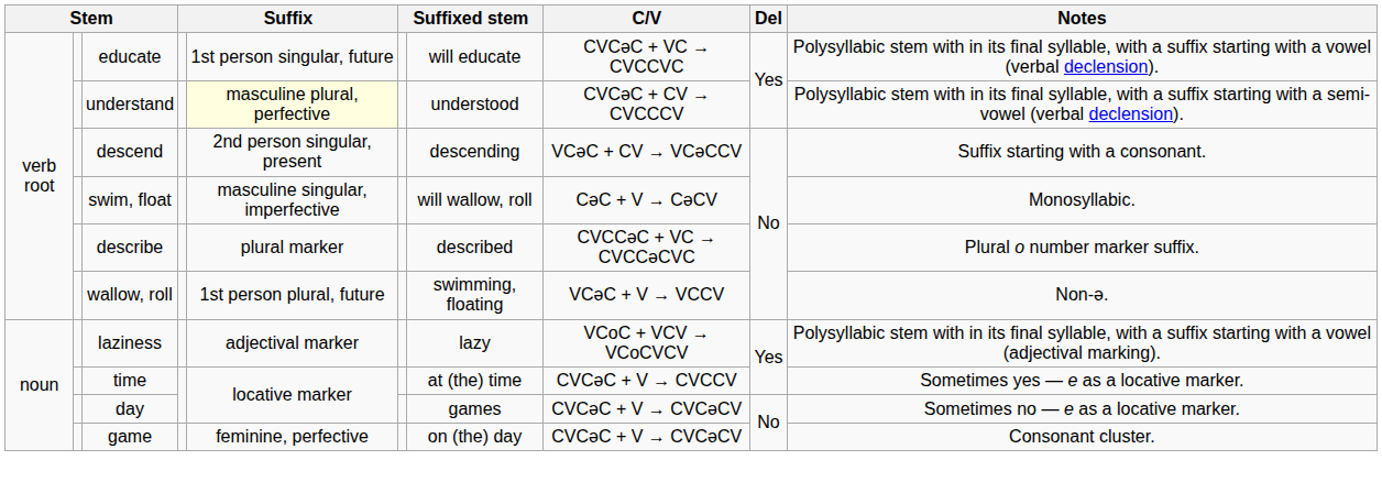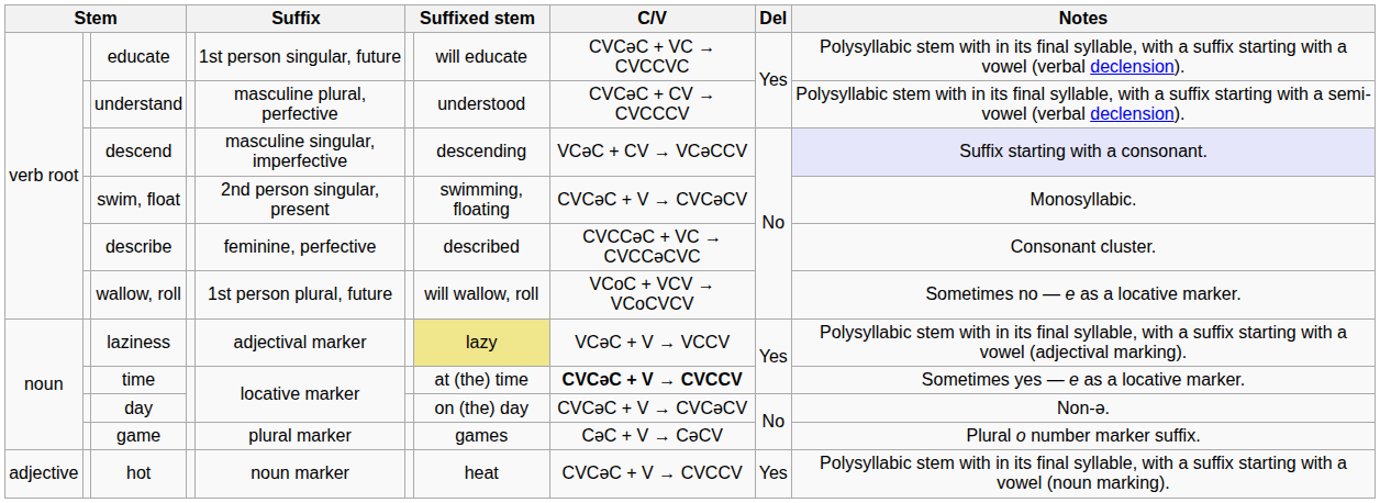 <table class="wikitable" style="text-align: center;">
 <tr>
 <th colspan="3">Stem</th>
 <th colspan="2">Suffix</th>
 <th colspan="2">Suffixed stem</th>
 <th>C/V</th>
 <th>Del</th>
 <th>Notes</th>
 </tr>
 <tr>
 <td rowspan="6">verb root</td>
 <td></td>
 <td>educate</td>
 <td></td>
 <td>1st person singular, future</td>
 <td></td>
 <td>will educate</td>
 <td>CVCəC + VC → CVCCVC</td>
 <td rowspan="2">Yes</td>
 <td>Polysyllabic stem with  in its final syllable, with a suffix starting with a vowel (verbal <a href='#'>declension</a>).</td>
 </tr>
 <tr>
 <td></td>
 <td>understand</td>
 <td></td>
-<td style="background: lightyellow;">masculine plural, perfective</td>
+<td>masculine plural, perfective</td>
 <td></td>
 <td>understood</td>
 <td>CVCəC + CV → CVCCCV</td>
 <td>Polysyllabic stem with  in its final syllable, with a suffix starting with a semi-vowel (verbal <a href='#'>declension</a>).</td>
 </tr>
 <tr>
 <td></td>
 <td>descend</td>
 <td></td>
-<td>2nd person singular, present</td>
+<td>masculine singular, imperfective</td>
 <td></td>
 <td>descending</td>
 <td>VCəC + CV → VCəCCV</td>
 <td rowspan="4">No</td>
-<td>Suffix starting with a consonant.</td>
+<td style="background: lavender;">Suffix starting with a consonant.</td>
 </tr>
 <tr>
 <td></td>
 <td>swim, float</td>
 <td></td>
-<td>masculine singular, imperfective</td>
+<td>2nd person singular, present</td>
 <td></td>
-<td>will wallow, roll</td>
-<td>CəC + V → CəCV</td>
+<td>swimming, floating</td>
+<td>CVCəC + V → CVCəCV</td>
 <td>Monosyllabic.</td>
 </tr>
 <tr>
 <td></td>
 <td>describe</td>
 <td></td>
-<td>plural marker</td>
+<td>feminine, perfective</td>
 <td></td>
 <td>described</td>
 <td>CVCCəC + VC → CVCCəCVC</td>
-<td>Plural <em>o</em> number marker suffix.</td>
+<td>Consonant cluster.</td>
 </tr>
 <tr>
 <td></td>
 <td>wallow, roll</td>
 <td></td>
 <td>1st person plural, future</td>
 <td></td>
-<td>swimming, floating</td>
-<td>VCəC + V → VCCV</td>
-<td>Non-ə.</td>
+<td>will wallow, roll</td>
+<td>VCoC + VCV → VCoCVCV</td>
+<td>Sometimes no — <em>e</em> as a locative marker.</td>
 </tr>
 <tr>
 <td rowspan="4">noun</td>
 <td></td>
 <td>laziness</td>
 <td></td>
 <td>adjectival marker</td>
 <td></td>
-<td>lazy</td>
-<td>VCoC + VCV → VCoCVCV</td>
+<td style="background: khaki;">lazy</td>
+<td>VCəC + V → VCCV</td>
 <td rowspan="2">Yes</td>
 <td>Polysyllabic stem with  in its final syllable, with a suffix starting with a vowel (adjectival marking).</td>
 </tr>
 <tr>
 <td></td>
 <td>time</td>
 <td rowspan="2"></td>
 <td rowspan="2">locative marker</td>
 <td></td>
 <td>at (the) time</td>
-<td>CVCəC + V → CVCCV</td>
+<td><strong>CVCəC + V → CVCCV</strong></td>
 <td>Sometimes yes — <em>e</em> as a locative marker.</td>
 </tr>
 <tr>
 <td></td>
 <td>day</td>
 <td></td>
-<td>games</td>
+<td>on (the) day</td>
 <td>CVCəC + V → CVCəCV</td>
 <td rowspan="2">No</td>
-<td>Sometimes no — <em>e</em> as a locative marker.</td>
+<td>Non-ə.</td>
 </tr>
 <tr>
 <td></td>
 <td>game</td>
 <td></td>
-<td>feminine, perfective</td>
+<td>plural marker</td>
 <td></td>
-<td>on (the) day</td>
-<td>CVCəC + V → CVCəCV</td>
-<td>Consonant cluster.</td>
+<td>games</td>
+<td>CəC + V → CəCV</td>
+<td>Plural <em>o</em> number marker suffix.</td>
+</tr>
+<tr>
+<td>adjective</td>
+<td></td>
+<td>hot</td>
+<td></td>
+<td>noun marker</td>
+<td></td>
+<td>heat</td>
+<td>CVCəC + V → CVCCV</td>
+<td>Yes</td>
+<td>Polysyllabic stem with  in its final syllable, with a suffix starting with a vowel (noun marking).</td>
 </tr>
 </table>
